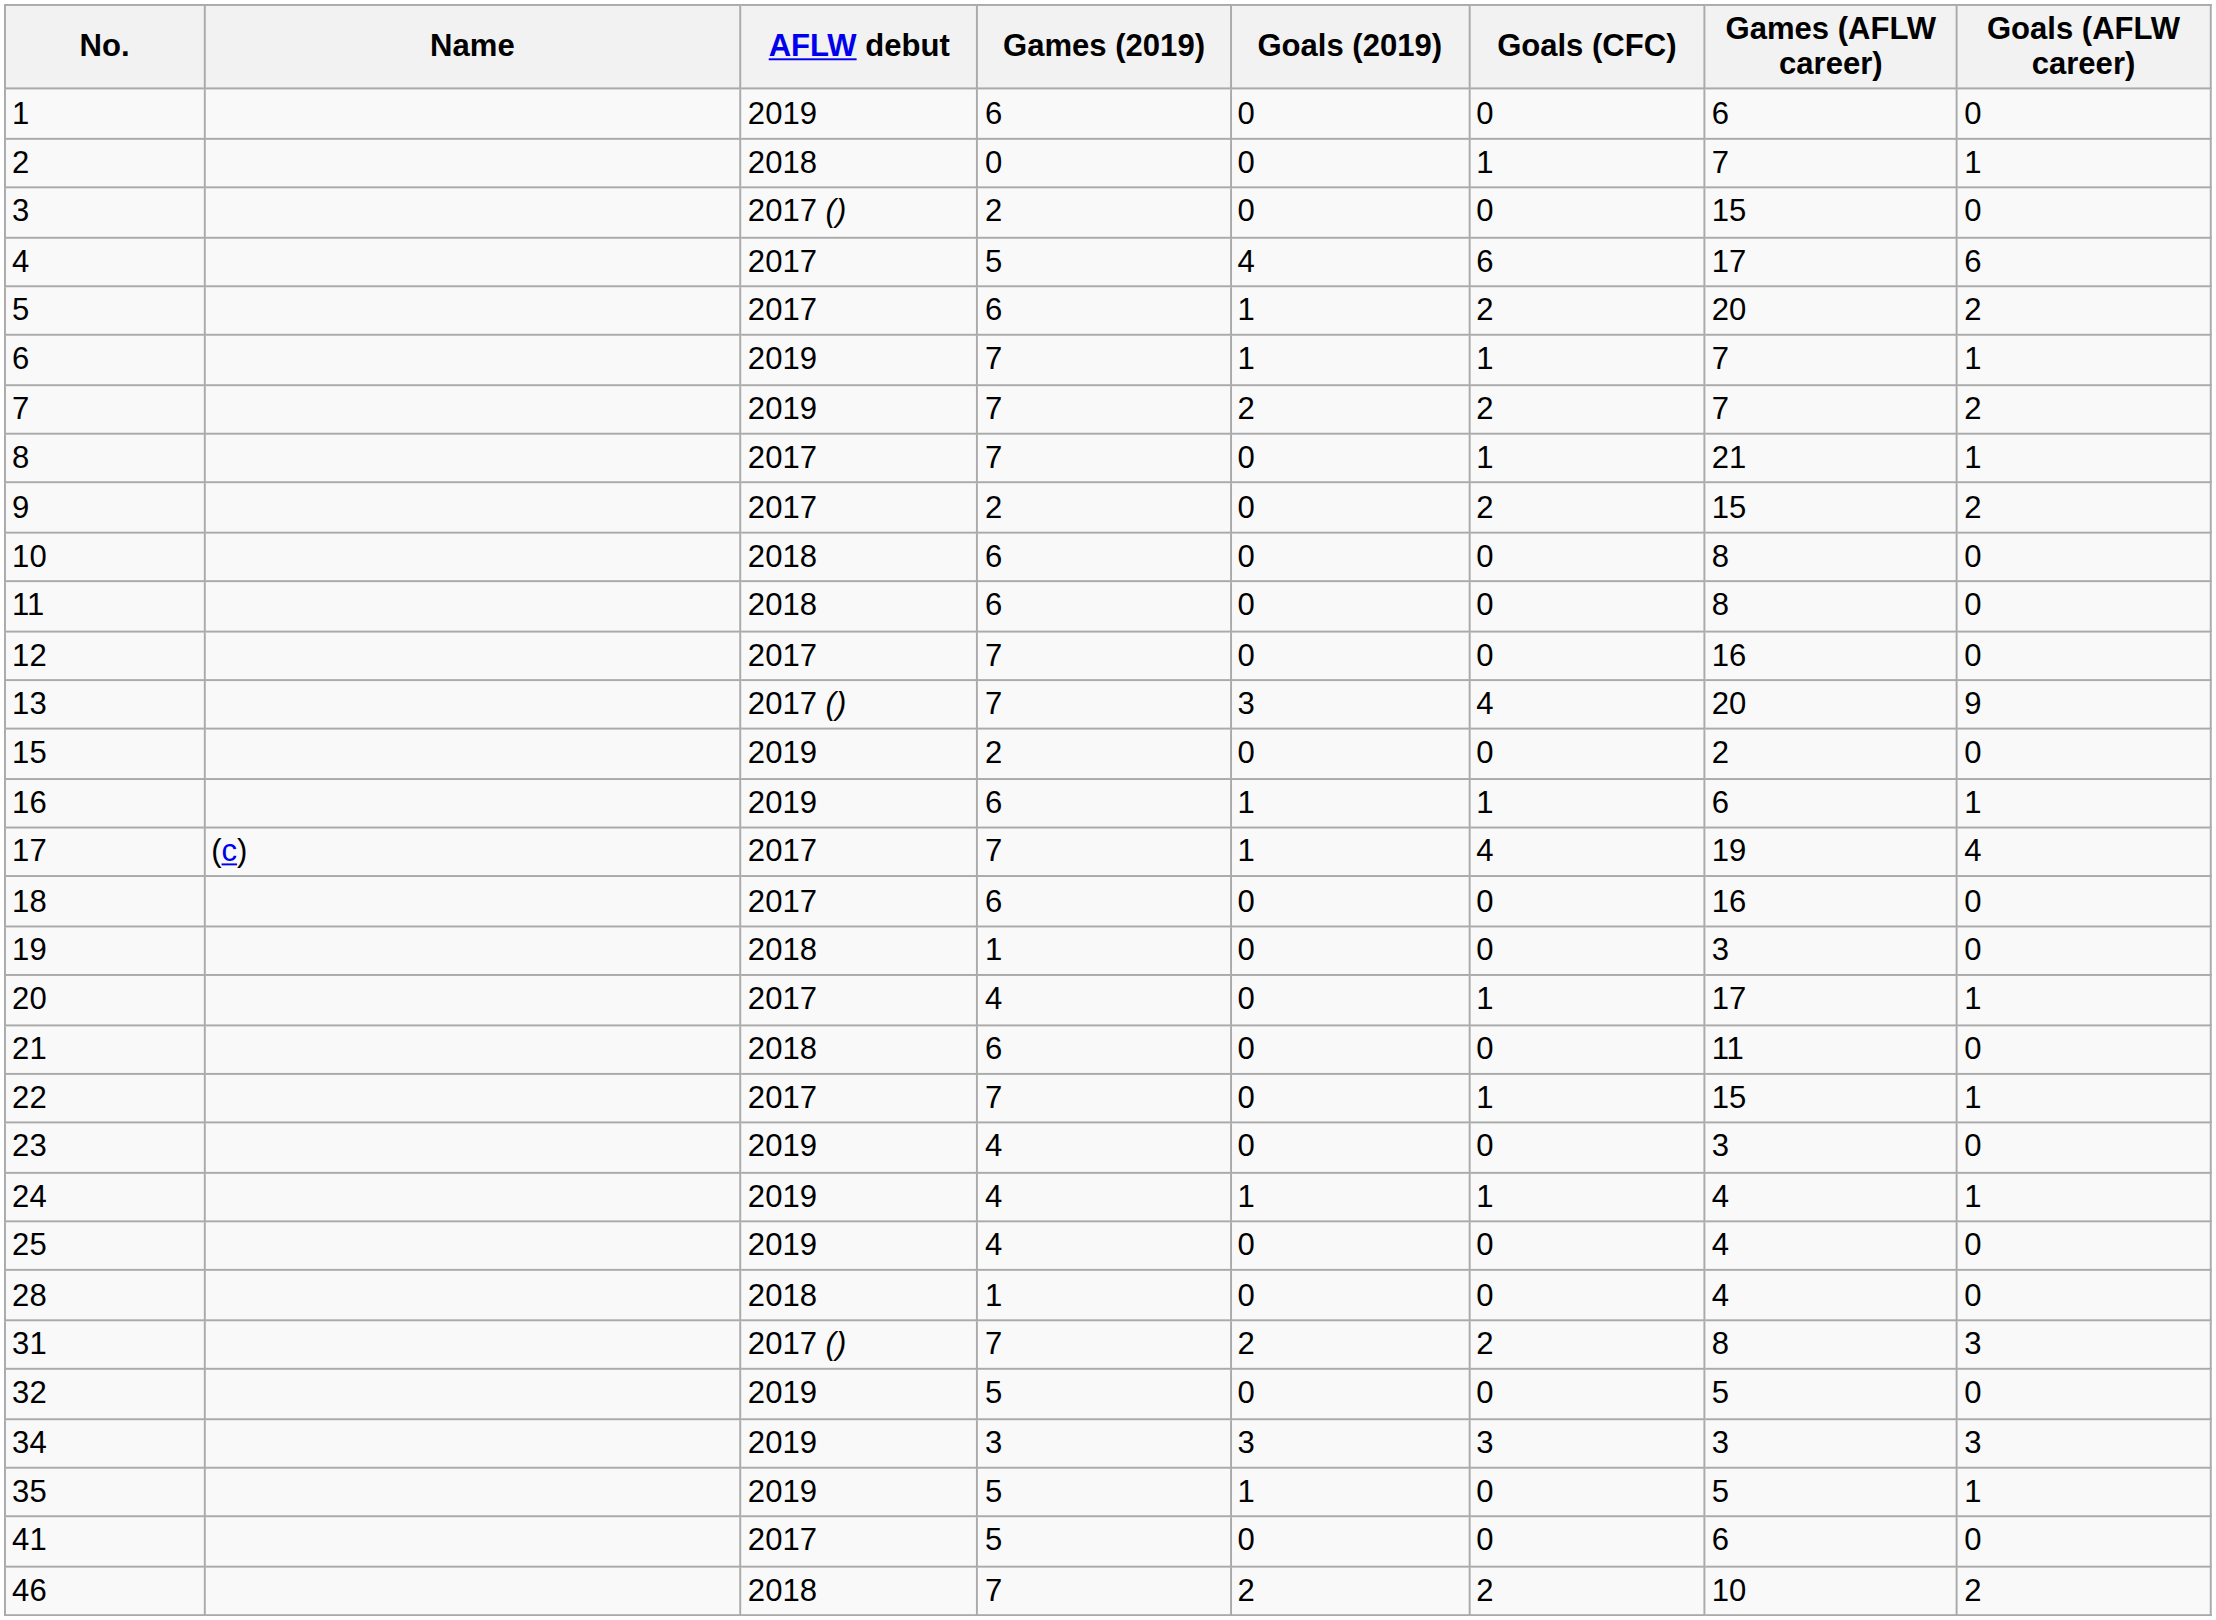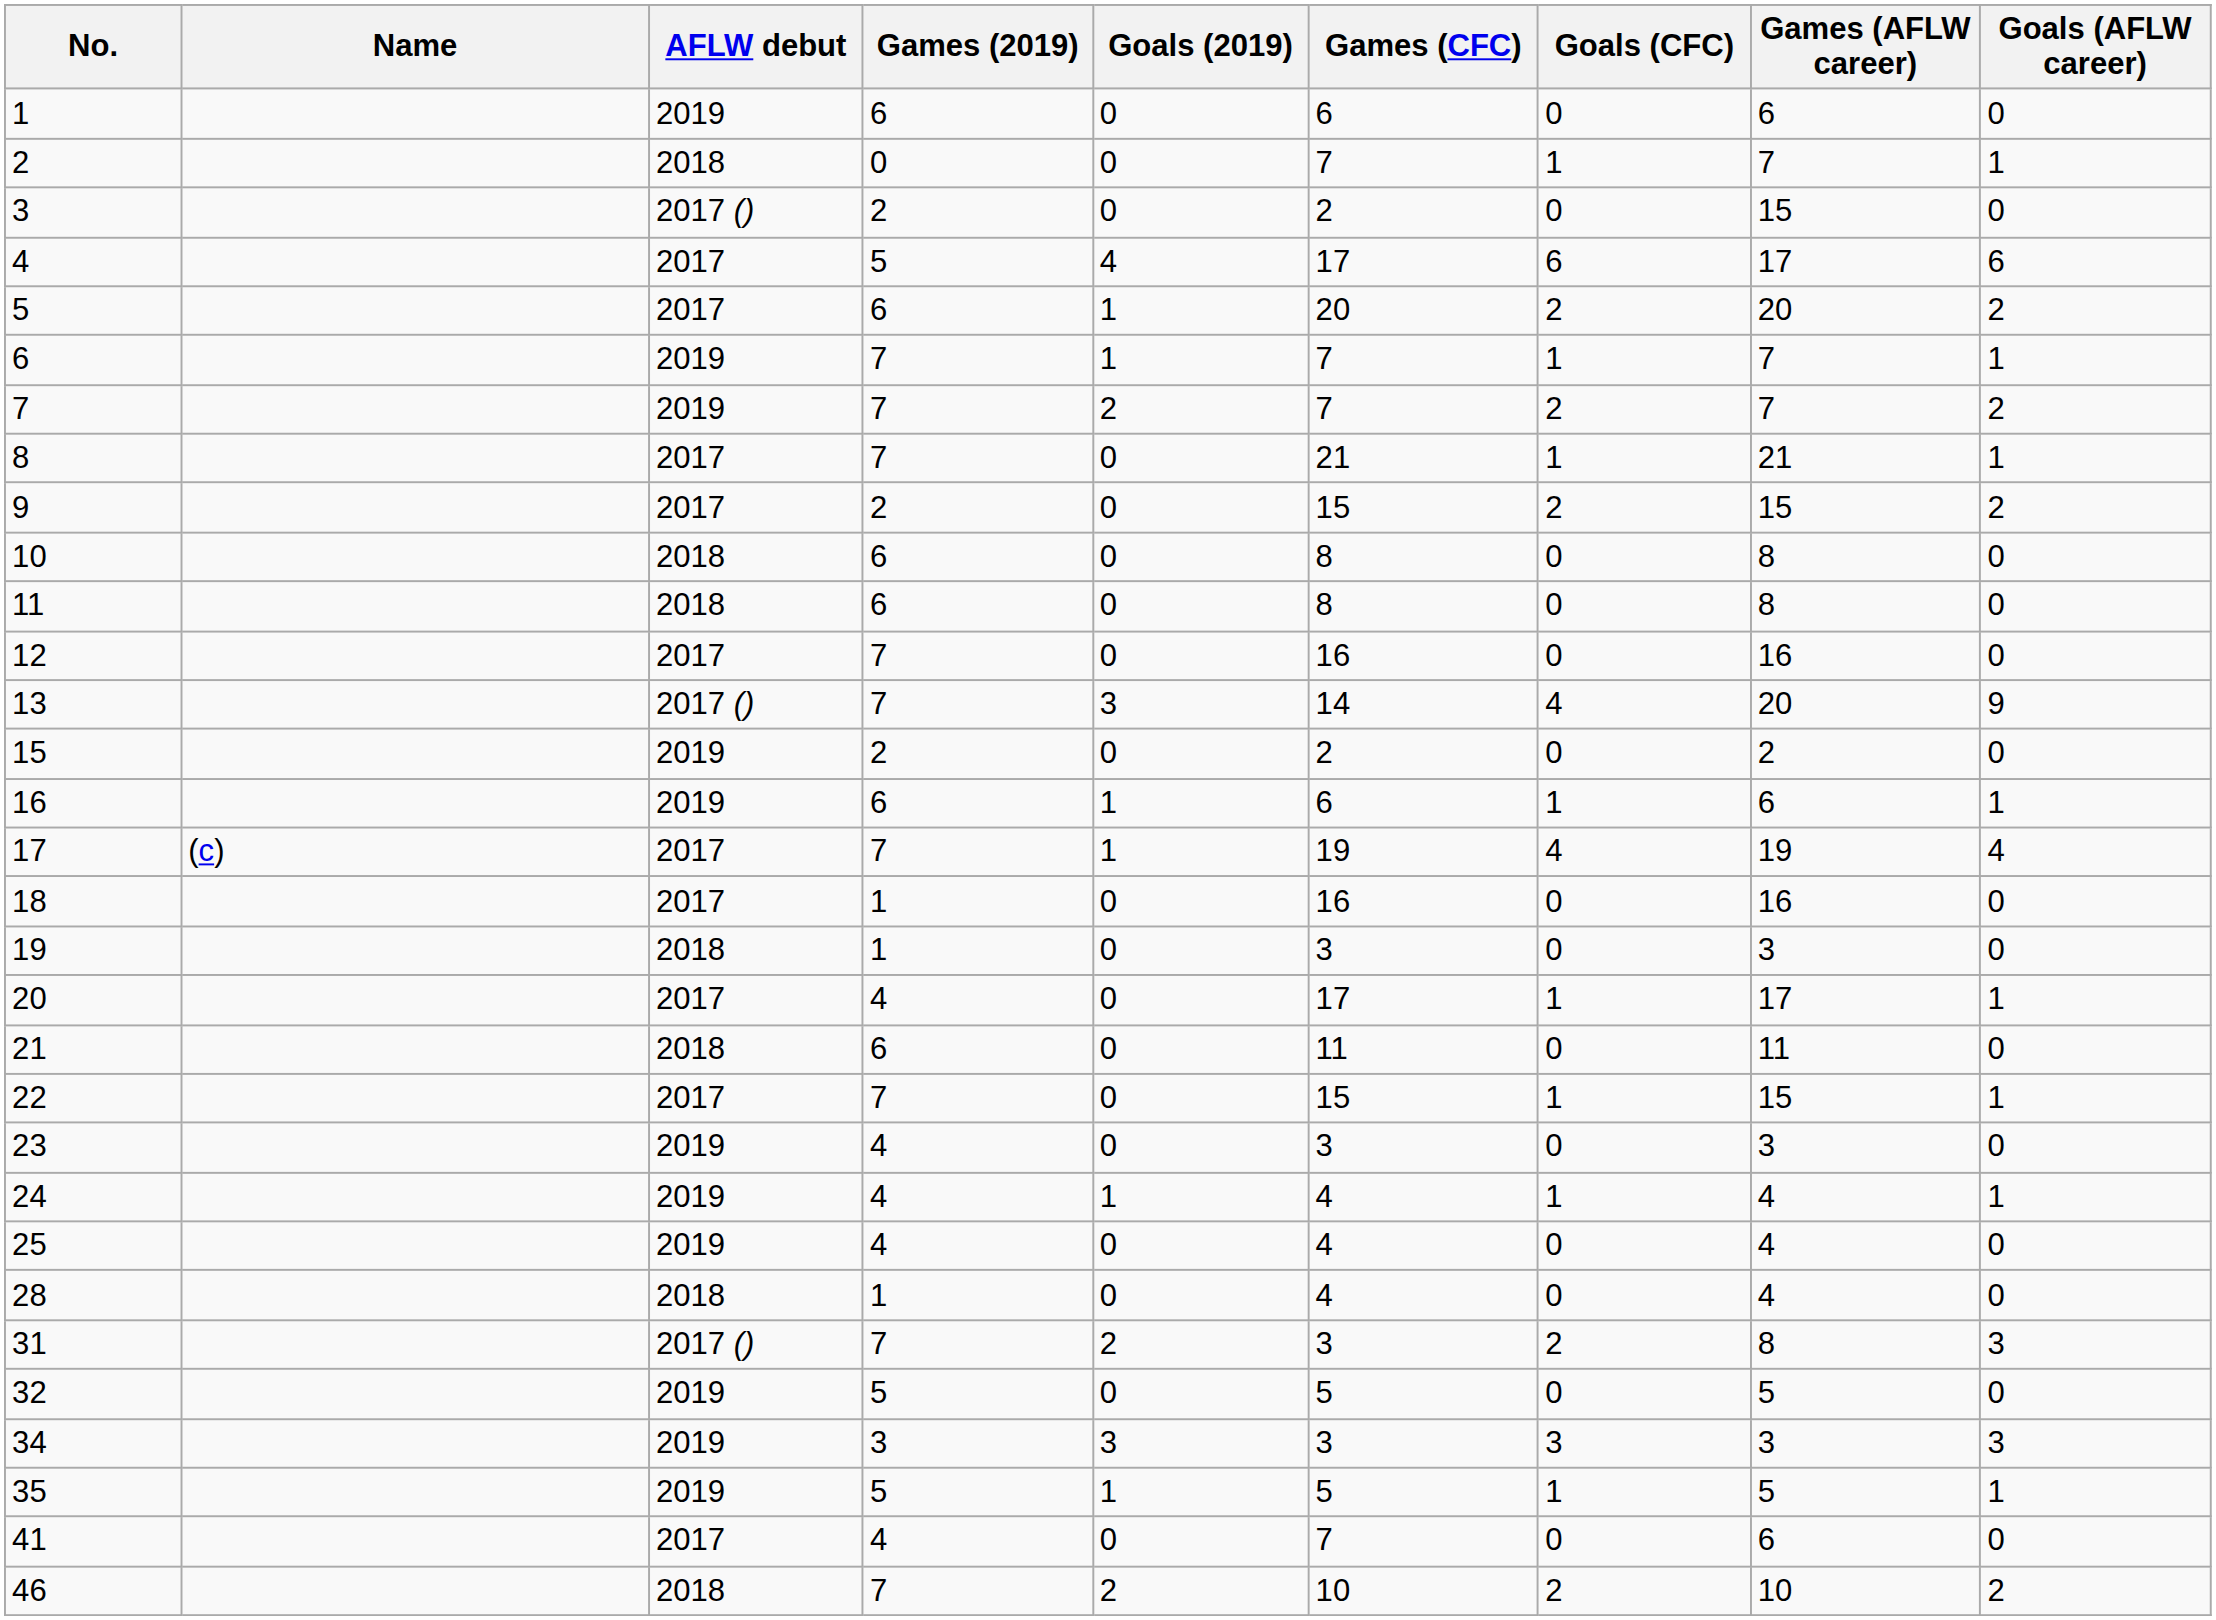 <table class="wikitable sortable" style="width:90%;">
 <tr style="background:#efefef;">
 <th width=2%>No.</th>
 <th width=6%>Name</th>
 <th width=2%><a href='#'>AFLW</a> debut</th>
 <th width=2%>Games (2019)</th>
 <th width=2%>Goals (2019)</th>
+<th width=2%>Games (<a href='#'>CFC</a>)</th>
 <th width=2%>Goals (CFC)</th>
 <th width=2%>Games (AFLW career)</th>
 <th width=2%>Goals (AFLW career)</th>
 </tr>
 <tr>
 <td align=left>1</td>
 <td></td>
 <td>2019</td>
 <td>6</td>
 <td>0</td>
+<td>6</td>
 <td>0</td>
 <td>6</td>
 <td>0</td>
 </tr>
 <tr>
 <td align=left>2</td>
 <td></td>
 <td>2018</td>
 <td>0</td>
 <td>0</td>
+<td>7</td>
 <td>1</td>
 <td>7</td>
 <td>1</td>
 </tr>
 <tr>
 <td align=left>3</td>
 <td></td>
 <td>2017 <em>()</em></td>
 <td>2</td>
 <td>0</td>
+<td>2</td>
 <td>0</td>
 <td>15</td>
 <td>0</td>
 </tr>
 <tr>
 <td align=left>4</td>
 <td></td>
 <td>2017</td>
 <td>5</td>
 <td>4</td>
+<td>17</td>
 <td>6</td>
 <td>17</td>
 <td>6</td>
 </tr>
 <tr>
 <td align=left>5</td>
 <td></td>
 <td>2017</td>
 <td>6</td>
 <td>1</td>
+<td>20</td>
 <td>2</td>
 <td>20</td>
 <td>2</td>
 </tr>
 <tr>
 <td align=left>6</td>
 <td></td>
 <td>2019</td>
 <td>7</td>
 <td>1</td>
+<td>7</td>
 <td>1</td>
 <td>7</td>
 <td>1</td>
 </tr>
 <tr>
 <td align=left>7</td>
 <td></td>
 <td>2019</td>
 <td>7</td>
 <td>2</td>
+<td>7</td>
 <td>2</td>
 <td>7</td>
 <td>2</td>
 </tr>
 <tr>
 <td align=left>8</td>
 <td></td>
 <td>2017</td>
 <td>7</td>
 <td>0</td>
+<td>21</td>
 <td>1</td>
 <td>21</td>
 <td>1</td>
 </tr>
 <tr>
 <td align=left>9</td>
 <td></td>
 <td>2017</td>
 <td>2</td>
 <td>0</td>
+<td>15</td>
 <td>2</td>
 <td>15</td>
 <td>2</td>
 </tr>
 <tr>
 <td align=left>10</td>
 <td></td>
 <td>2018</td>
 <td>6</td>
 <td>0</td>
+<td>8</td>
 <td>0</td>
 <td>8</td>
 <td>0</td>
 </tr>
 <tr>
 <td align=left>11</td>
 <td></td>
 <td>2018</td>
 <td>6</td>
 <td>0</td>
+<td>8</td>
 <td>0</td>
 <td>8</td>
 <td>0</td>
 </tr>
 <tr>
 <td align=left>12</td>
 <td></td>
 <td>2017</td>
 <td>7</td>
 <td>0</td>
+<td>16</td>
 <td>0</td>
 <td>16</td>
 <td>0</td>
 </tr>
 <tr>
 <td align=left>13</td>
 <td></td>
 <td>2017 <em>()</em></td>
 <td>7</td>
 <td>3</td>
+<td>14</td>
 <td>4</td>
 <td>20</td>
 <td>9</td>
 </tr>
 <tr>
 <td align=left>15</td>
 <td></td>
 <td>2019</td>
 <td>2</td>
 <td>0</td>
+<td>2</td>
 <td>0</td>
 <td>2</td>
 <td>0</td>
 </tr>
 <tr>
 <td align=left>16</td>
 <td></td>
 <td>2019</td>
 <td>6</td>
 <td>1</td>
+<td>6</td>
 <td>1</td>
 <td>6</td>
 <td>1</td>
 </tr>
 <tr>
 <td align=left>17</td>
 <td> (<a href='#'>c</a>)</td>
 <td>2017</td>
 <td>7</td>
 <td>1</td>
+<td>19</td>
 <td>4</td>
 <td>19</td>
 <td>4</td>
 </tr>
 <tr>
 <td align=left>18</td>
 <td></td>
 <td>2017</td>
-<td>6</td>
+<td>1</td>
 <td>0</td>
+<td>16</td>
 <td>0</td>
 <td>16</td>
 <td>0</td>
 </tr>
 <tr>
 <td align=left>19</td>
 <td></td>
 <td>2018</td>
 <td>1</td>
 <td>0</td>
+<td>3</td>
 <td>0</td>
 <td>3</td>
 <td>0</td>
 </tr>
 <tr>
 <td align=left>20</td>
 <td></td>
 <td>2017</td>
 <td>4</td>
 <td>0</td>
+<td>17</td>
 <td>1</td>
 <td>17</td>
 <td>1</td>
 </tr>
 <tr>
 <td align=left>21</td>
 <td></td>
 <td>2018</td>
 <td>6</td>
 <td>0</td>
+<td>11</td>
 <td>0</td>
 <td>11</td>
 <td>0</td>
 </tr>
 <tr>
 <td align=left>22</td>
 <td></td>
 <td>2017</td>
 <td>7</td>
 <td>0</td>
+<td>15</td>
 <td>1</td>
 <td>15</td>
 <td>1</td>
 </tr>
 <tr>
 <td align=left>23</td>
 <td></td>
 <td>2019</td>
 <td>4</td>
 <td>0</td>
+<td>3</td>
 <td>0</td>
 <td>3</td>
 <td>0</td>
 </tr>
 <tr>
 <td align=left>24</td>
 <td></td>
 <td>2019</td>
 <td>4</td>
 <td>1</td>
+<td>4</td>
 <td>1</td>
 <td>4</td>
 <td>1</td>
 </tr>
 <tr>
 <td align=left>25</td>
 <td></td>
 <td>2019</td>
 <td>4</td>
 <td>0</td>
+<td>4</td>
 <td>0</td>
 <td>4</td>
 <td>0</td>
 </tr>
 <tr>
 <td align=left>28</td>
 <td></td>
 <td>2018</td>
 <td>1</td>
 <td>0</td>
+<td>4</td>
 <td>0</td>
 <td>4</td>
 <td>0</td>
 </tr>
 <tr>
 <td align=left>31</td>
 <td></td>
 <td>2017 <em>()</em></td>
 <td>7</td>
 <td>2</td>
+<td>3</td>
 <td>2</td>
 <td>8</td>
 <td>3</td>
 </tr>
 <tr>
 <td align=left>32</td>
 <td></td>
 <td>2019</td>
 <td>5</td>
 <td>0</td>
+<td>5</td>
 <td>0</td>
 <td>5</td>
 <td>0</td>
 </tr>
 <tr>
 <td align=left>34</td>
 <td></td>
 <td>2019</td>
 <td>3</td>
 <td>3</td>
 <td>3</td>
 <td>3</td>
 <td>3</td>
+<td>3</td>
 </tr>
 <tr>
 <td align=left>35</td>
 <td></td>
 <td>2019</td>
 <td>5</td>
 <td>1</td>
-<td>0</td>
+<td>5</td>
+<td>1</td>
 <td>5</td>
 <td>1</td>
 </tr>
 <tr>
 <td align=left>41</td>
 <td></td>
 <td>2017</td>
-<td>5</td>
+<td>4</td>
 <td>0</td>
+<td>7</td>
 <td>0</td>
 <td>6</td>
 <td>0</td>
 </tr>
 <tr>
 <td align=left>46</td>
 <td></td>
 <td>2018</td>
 <td>7</td>
 <td>2</td>
+<td>10</td>
 <td>2</td>
 <td>10</td>
 <td>2</td>
 </tr>
 </table>
